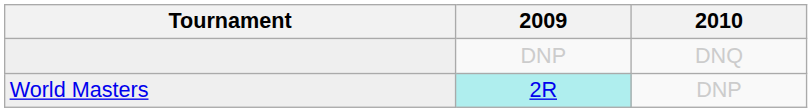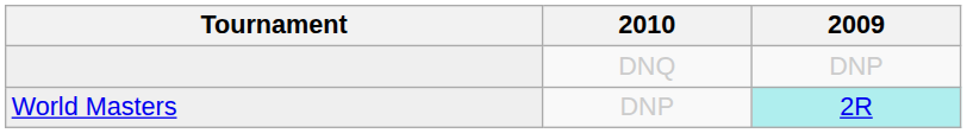 <table class="wikitable" style="width:30%; margin:0">
 <tr>
 <th>Tournament</th>
+<th>2010</th>
 <th>2009</th>
-<th>2010</th>
 </tr>
 <tr>
 <td style="background:#efefef;"></td>
+<td style="text-align:center; color:#ccc;">DNQ</td>
 <td style="text-align:center; color:#ccc;">DNP</td>
-<td style="text-align:center; color:#ccc;">DNQ</td>
 </tr>
 <tr>
 <td style="background:#efefef;"><a href='#'>World Masters</a></td>
+<td style="text-align:center; color:#ccc;">DNP</td>
 <td style="text-align:center; background:#afeeee;"><a href='#'>2R</a></td>
-<td style="text-align:center; color:#ccc;">DNP</td>
 </tr>
 </table>
